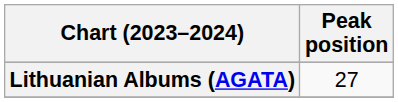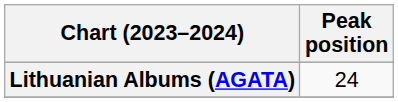 <table class="wikitable sortable plainrowheaders" style="text-align:center">
 <tr>
 <th scope="col">Chart (2023–2024)</th>
 <th scope="col">Peak<br>position</th>
 </tr>
 <tr>
 </tr>
 <tr>
 </tr>
 <tr>
 </tr>
 <tr>
 </tr>
 <tr>
 </tr>
 <tr>
 <th scope="row">Lithuanian Albums (<a href='#'>AGATA</a>)</th>
-<td>27</td>
+<td>24</td>
 </tr>
 <tr>
 </tr>
 <tr>
 </tr>
 <tr>
 </tr>
 </table>
